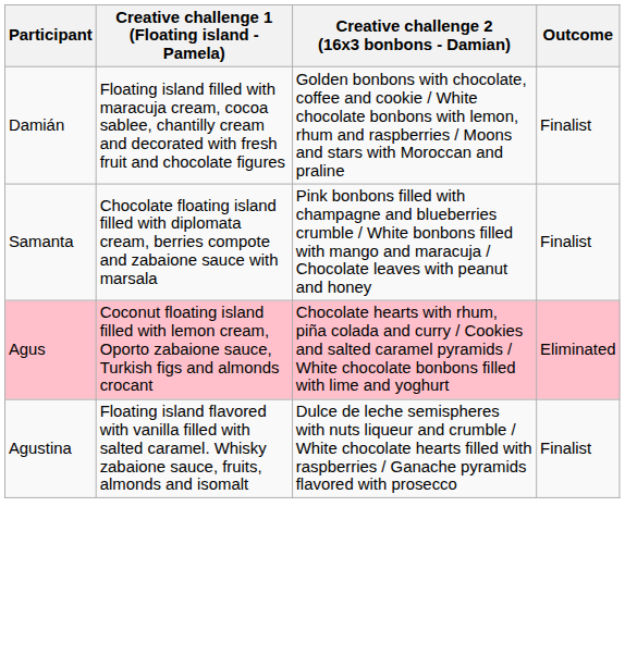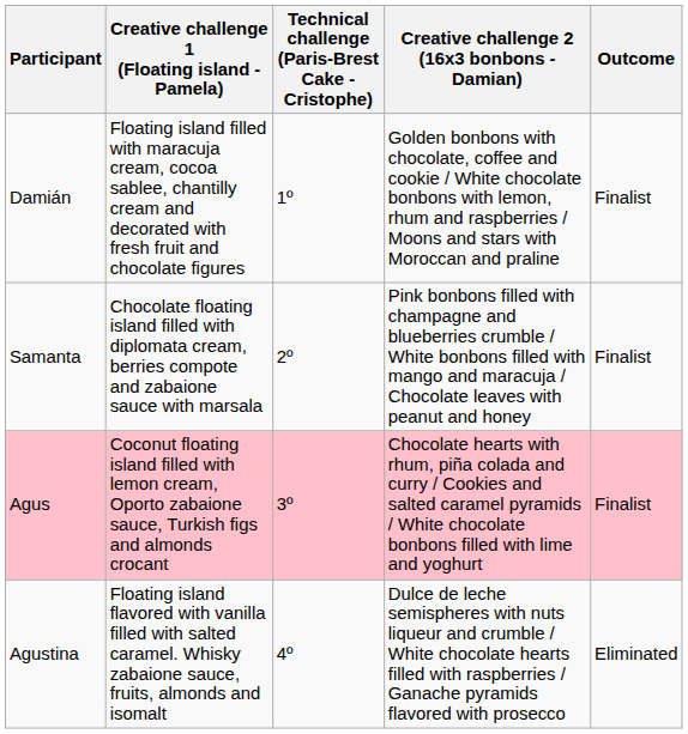 <table class="wikitable" text-align:"center">
 <tr>
 <th>Participant</th>
 <th>Creative challenge 1<br>(Floating island - Pamela)</th>
+<th>Technical challenge<br>(Paris-Brest Cake - Cristophe)</th>
 <th>Creative challenge 2<br>(16x3 bonbons - Damian)</th>
 <th>Outcome</th>
 </tr>
 <tr>
 <td>Damián</td>
 <td>Floating island filled with maracuja cream, cocoa sablee, chantilly cream and decorated with fresh fruit and chocolate figures</td>
+<td>1º</td>
 <td>Golden bonbons with chocolate, coffee and cookie / White chocolate bonbons with lemon, rhum and raspberries / Moons and stars with Moroccan and praline</td>
 <td>Finalist</td>
 </tr>
 <tr>
 <td>Samanta</td>
 <td>Chocolate floating island filled with diplomata cream, berries compote and zabaione sauce with marsala</td>
+<td>2º</td>
 <td>Pink bonbons filled with champagne and blueberries crumble / White bonbons filled with mango and maracuja / Chocolate leaves with peanut and honey</td>
 <td>Finalist</td>
 </tr>
 <tr style="background:pink">
 <td>Agus</td>
 <td>Coconut floating island filled with lemon cream, Oporto zabaione sauce, Turkish figs and almonds crocant</td>
+<td>3º</td>
 <td>Chocolate hearts with rhum, piña colada and curry / Cookies and salted caramel pyramids / White chocolate bonbons filled with lime and yoghurt</td>
-<td>Eliminated</td>
+<td>Finalist</td>
 </tr>
 <tr>
 <td>Agustina</td>
 <td>Floating island flavored with vanilla filled with salted caramel. Whisky zabaione sauce, fruits, almonds and isomalt</td>
+<td>4º</td>
 <td>Dulce de leche semispheres with nuts liqueur and crumble / White chocolate hearts filled with raspberries / Ganache pyramids flavored with prosecco</td>
-<td>Finalist</td>
+<td>Eliminated</td>
 </tr>
 </table>
